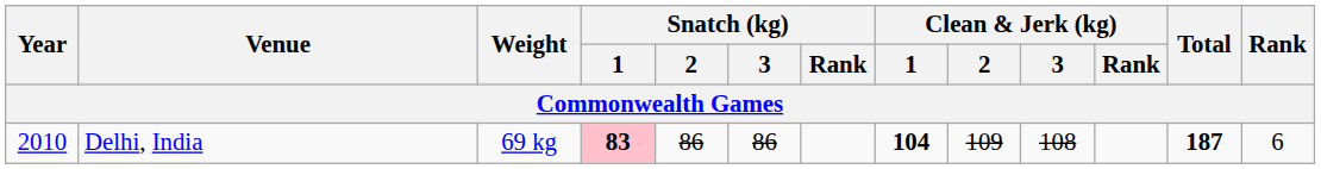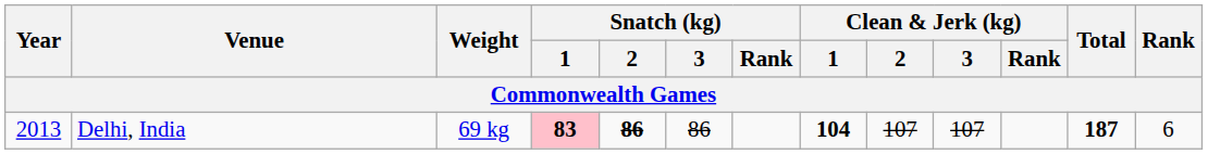 <table class = "wikitable" style="text-align:center;">
 <tr>
 <th rowspan=2 width=40>Year</th>
 <th rowspan=2 width=250>Venue</th>
 <th rowspan=2 width=60>Weight</th>
 <th colspan=4>Snatch (kg)</th>
 <th colspan=4>Clean & Jerk (kg)</th>
 <th rowspan=2 width=40>Total</th>
 <th rowspan=2 width=40>Rank</th>
 </tr>
 <tr>
 <th width=40>1</th>
 <th width=40>2</th>
 <th width=40>3</th>
 <th width=40>Rank</th>
 <th width=40>1</th>
 <th width=40>2</th>
 <th width=40>3</th>
 <th width=40>Rank</th>
 </tr>
 <tr>
 <th colspan=13><a href='#'>Commonwealth Games</a></th>
 </tr>
 <tr>
-<td><a href='#'>2010</a></td>
+<td><a href='#'>2013</a></td>
 <td align=left> <a href='#'>Delhi</a>, <a href='#'>India</a></td>
 <td><a href='#'>69 kg</a></td>
 <td style="background: pink;"><strong>83</strong></td>
-<td><s>86</s></td>
+<td><strong><s>86</s></strong></td>
 <td><s>86</s></td>
 <td></td>
 <td><strong>104</strong></td>
-<td><s>109</s></td>
-<td><s>108</s></td>
+<td><s>107</s></td>
+<td><s>107</s></td>
 <td></td>
 <td><strong>187</strong></td>
 <td>6</td>
 </tr>
 </table>
